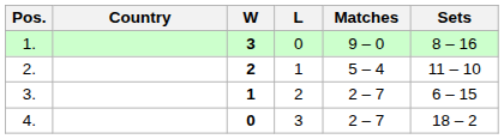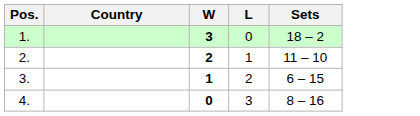 <table class="wikitable" style="text-align:center;">
 <tr>
 <th width=40>Pos.</th>
 <th width=165>Country</th>
 <th width=40>W</th>
 <th width=40>L</th>
-<th width=80>Matches</th>
 <th width=80>Sets</th>
 </tr>
 <tr style="background:#ccffcc;">
 <td>1.</td>
 <td style="text-align:left;"></td>
 <td><strong>3</strong></td>
 <td>0</td>
-<td>9 – 0</td>
-<td>8 – 16</td>
+<td>18 – 2</td>
 </tr>
 <tr style="background:#ffffff;">
 <td>2.</td>
 <td style="text-align:left;"></td>
 <td><strong>2</strong></td>
 <td>1</td>
-<td>5 – 4</td>
 <td>11 – 10</td>
 </tr>
 <tr style="background:#ffffff;">
 <td>3.</td>
 <td style="text-align:left;"></td>
 <td><strong>1</strong></td>
 <td>2</td>
-<td>2 – 7</td>
 <td>6 – 15</td>
 </tr>
 <tr style="background:#ffffff">
 <td>4.</td>
 <td style="text-align:left;"></td>
 <td><strong>0</strong></td>
 <td>3</td>
-<td>2 – 7</td>
-<td>18 – 2</td>
+<td>8 – 16</td>
 </tr>
 </table>
